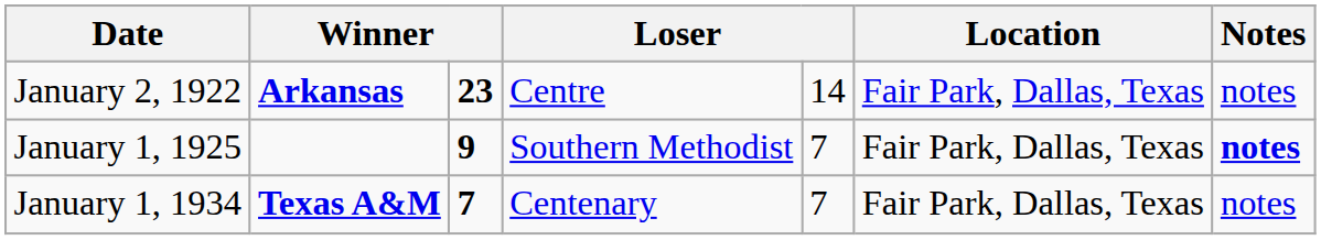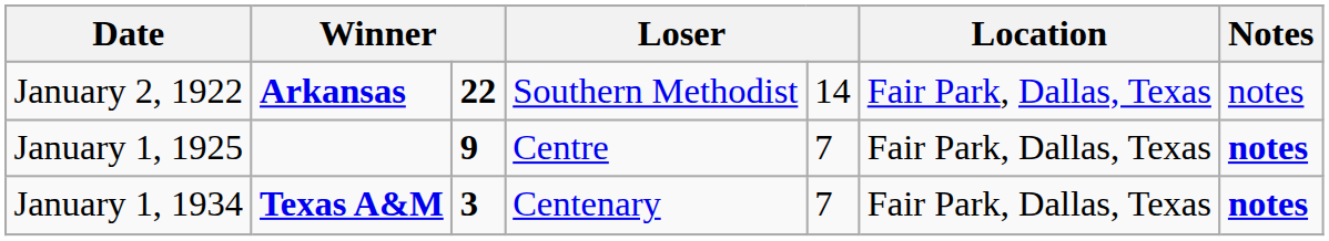 <table class="wikitable">
 <tr>
 <th>Date</th>
 <th colspan="2">Winner</th>
 <th colspan="2">Loser</th>
 <th>Location</th>
 <th>Notes</th>
 </tr>
 <tr>
 <td>January 2, 1922</td>
 <td><strong><a href='#'>Arkansas</a></strong></td>
-<td><strong>23</strong></td>
-<td><a href='#'>Centre</a></td>
+<td><strong>22</strong></td>
+<td><a href='#'>Southern Methodist</a></td>
 <td>14</td>
 <td><a href='#'>Fair Park</a>, <a href='#'>Dallas, Texas</a></td>
 <td><a href='#'>notes</a></td>
 </tr>
 <tr>
 <td>January 1, 1925</td>
 <td><strong></strong></td>
 <td><strong>9</strong></td>
-<td><a href='#'>Southern Methodist</a></td>
+<td><a href='#'>Centre</a></td>
 <td>7</td>
 <td>Fair Park, Dallas, Texas</td>
 <td><strong><a href='#'>notes</a></strong></td>
 </tr>
 <tr>
 <td>January 1, 1934</td>
 <td><strong><a href='#'>Texas A&M</a></strong></td>
-<td><strong>7</strong></td>
+<td><strong>3</strong></td>
 <td><a href='#'>Centenary</a></td>
 <td>7</td>
 <td>Fair Park, Dallas, Texas</td>
-<td><a href='#'>notes</a></td>
+<td><strong><a href='#'>notes</a></strong></td>
 </tr>
 </table>
